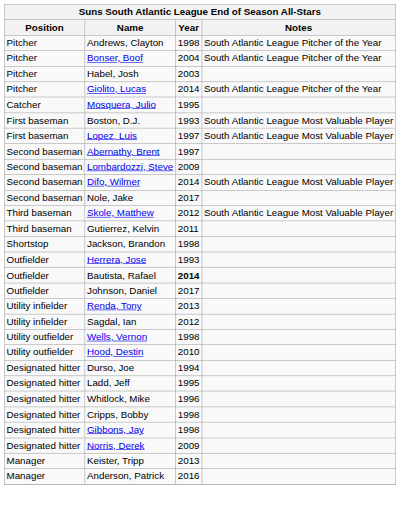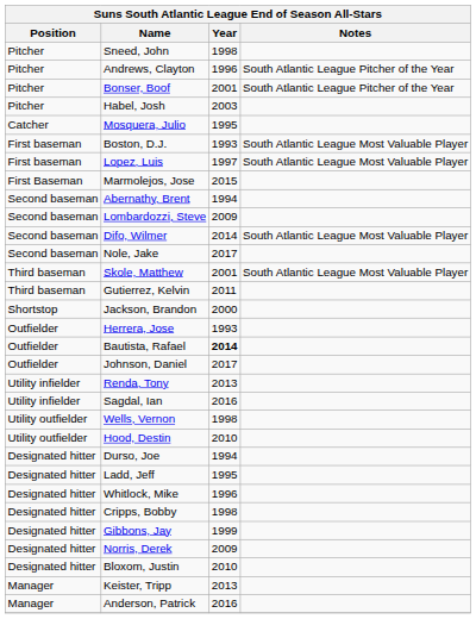 <table class="wikitable sortable collapsible collapsed ">
 <tr>
 <th colspan="4">Suns South Atlantic League End of Season All-Stars</th>
 </tr>
 <tr>
 <th>Position</th>
 <th>Name</th>
 <th>Year</th>
 <th>Notes</th>
 </tr>
 <tr>
 <td>Pitcher</td>
+<td>Sneed, John</td>
+<td>1998</td>
+<td></td>
+</tr>
+<tr>
+<td>Pitcher</td>
 <td>Andrews, Clayton</td>
-<td>1998</td>
+<td>1996</td>
 <td>South Atlantic League Pitcher of the Year</td>
 </tr>
 <tr>
 <td>Pitcher</td>
 <td><a href='#'>Bonser, Boof</a></td>
-<td>2004</td>
+<td>2001</td>
 <td>South Atlantic League Pitcher of the Year</td>
 </tr>
 <tr>
 <td>Pitcher</td>
 <td>Habel, Josh</td>
 <td>2003</td>
 <td></td>
-</tr>
-<tr>
-<td>Pitcher</td>
-<td><a href='#'>Giolito, Lucas</a></td>
-<td>2014</td>
-<td>South Atlantic League Pitcher of the Year</td>
 </tr>
 <tr>
 <td>Catcher</td>
 <td><a href='#'>Mosquera, Julio</a></td>
 <td>1995</td>
 <td></td>
 </tr>
 <tr>
 <td>First baseman</td>
 <td>Boston, D.J.</td>
 <td>1993</td>
 <td>South Atlantic League Most Valuable Player</td>
 </tr>
 <tr>
 <td>First baseman</td>
 <td><a href='#'>Lopez, Luis</a></td>
 <td>1997</td>
 <td>South Atlantic League Most Valuable Player</td>
 </tr>
 <tr>
+<td>First Baseman</td>
+<td>Marmolejos, Jose</td>
+<td>2015</td>
+<td></td>
+</tr>
+<tr>
 <td>Second baseman</td>
 <td><a href='#'>Abernathy, Brent</a></td>
-<td>1997</td>
+<td>1994</td>
 <td></td>
 </tr>
 <tr>
 <td>Second baseman</td>
 <td><a href='#'>Lombardozzi, Steve</a></td>
 <td>2009</td>
 </tr>
 <tr>
 <td>Second baseman</td>
 <td><a href='#'>Difo, Wilmer</a></td>
 <td>2014</td>
 <td>South Atlantic League Most Valuable Player</td>
 </tr>
 <tr>
 <td>Second baseman</td>
 <td>Nole, Jake</td>
 <td>2017</td>
 <td></td>
 </tr>
 <tr>
 <td>Third baseman</td>
 <td><a href='#'>Skole, Matthew</a></td>
-<td>2012</td>
+<td>2001</td>
 <td>South Atlantic League Most Valuable Player</td>
 </tr>
 <tr>
 <td>Third baseman</td>
 <td>Gutierrez, Kelvin</td>
 <td>2011</td>
 <td></td>
 </tr>
 <tr>
 <td>Shortstop</td>
 <td>Jackson, Brandon</td>
-<td>1998</td>
+<td>2000</td>
 <td></td>
 </tr>
 <tr>
 <td>Outfielder</td>
 <td><a href='#'>Herrera, Jose</a></td>
 <td>1993</td>
 <td></td>
 </tr>
 <tr>
 <td>Outfielder</td>
 <td>Bautista, Rafael</td>
 <td><strong>2014</strong></td>
 <td></td>
 </tr>
 <tr>
 <td>Outfielder</td>
 <td>Johnson, Daniel</td>
 <td>2017</td>
 <td></td>
 </tr>
 <tr>
 <td>Utility infielder</td>
 <td><a href='#'>Renda, Tony</a></td>
 <td>2013</td>
 <td></td>
 </tr>
 <tr>
 <td>Utility infielder</td>
 <td>Sagdal, Ian</td>
-<td>2012</td>
+<td>2016</td>
 <td></td>
 </tr>
 <tr>
 <td>Utility outfielder</td>
 <td><a href='#'>Wells, Vernon</a></td>
 <td>1998</td>
 <td></td>
 </tr>
 <tr>
 <td>Utility outfielder</td>
 <td><a href='#'>Hood, Destin</a></td>
 <td>2010</td>
 <td></td>
 </tr>
 <tr>
 <td>Designated hitter</td>
 <td>Durso, Joe</td>
 <td>1994</td>
 <td></td>
 </tr>
 <tr>
 <td>Designated hitter</td>
 <td>Ladd, Jeff</td>
 <td>1995</td>
 <td></td>
 </tr>
 <tr>
 <td>Designated hitter</td>
 <td>Whitlock, Mike</td>
 <td>1996</td>
 <td></td>
 </tr>
 <tr>
 <td>Designated hitter</td>
 <td>Cripps, Bobby</td>
 <td>1998</td>
 <td></td>
 </tr>
 <tr>
 <td>Designated hitter</td>
 <td><a href='#'>Gibbons, Jay</a></td>
-<td>1998</td>
+<td>1999</td>
 <td></td>
 </tr>
 <tr>
 <td>Designated hitter</td>
 <td><a href='#'>Norris, Derek</a></td>
 <td>2009</td>
+<td></td>
+</tr>
+<tr>
+<td>Designated hitter</td>
+<td>Bloxom, Justin</td>
+<td>2010</td>
 <td></td>
 </tr>
 <tr>
 <td>Manager</td>
 <td>Keister, Tripp</td>
 <td>2013</td>
 <td></td>
 </tr>
 <tr>
 <td>Manager</td>
 <td>Anderson, Patrick</td>
 <td>2016</td>
 <td></td>
 </tr>
 <tr>
 </tr>
 </table>
